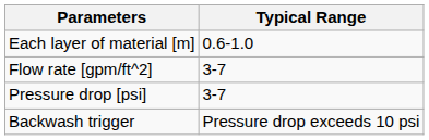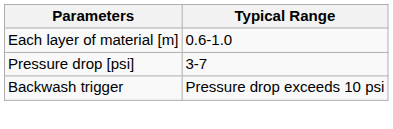 <table class="wikitable">
 <tr>
 <th>Parameters</th>
 <th>Typical Range</th>
 </tr>
 <tr>
 <td>Each layer of material [m]</td>
 <td>0.6-1.0</td>
 </tr>
 <tr>
-<td>Flow rate [gpm/ft^2]</td>
-<td>3-7</td>
-</tr>
-<tr>
 <td>Pressure drop [psi]</td>
 <td>3-7</td>
 </tr>
 <tr>
 <td>Backwash trigger</td>
 <td>Pressure drop exceeds 10 psi</td>
 </tr>
 </table>
